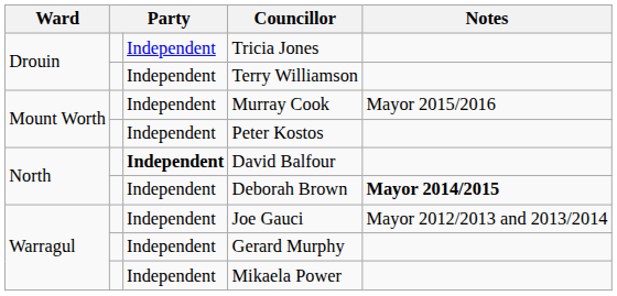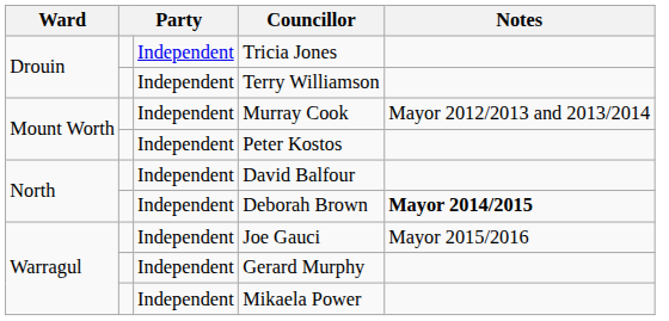 <table class="wikitable">
 <tr>
 <th>Ward</th>
 <th colspan="2">Party</th>
 <th>Councillor</th>
 <th>Notes</th>
 </tr>
 <tr>
 <td rowspan="2">Drouin</td>
 <td> </td>
 <td><a href='#'>Independent</a></td>
 <td>Tricia Jones</td>
 <td></td>
 </tr>
 <tr>
 <td> </td>
 <td>Independent</td>
 <td>Terry Williamson</td>
 <td></td>
 </tr>
 <tr>
 <td rowspan="2">Mount Worth</td>
 <td> </td>
 <td>Independent</td>
 <td>Murray Cook</td>
-<td>Mayor 2015/2016</td>
+<td>Mayor 2012/2013 and 2013/2014</td>
 </tr>
 <tr>
 <td> </td>
 <td>Independent</td>
 <td>Peter Kostos</td>
 <td></td>
 </tr>
 <tr>
 <td rowspan="2">North</td>
 <td> </td>
-<td><strong>Independent</strong></td>
+<td>Independent</td>
 <td>David Balfour</td>
 <td></td>
 </tr>
 <tr>
 <td> </td>
 <td>Independent</td>
 <td>Deborah Brown</td>
 <td><strong>Mayor 2014/2015</strong></td>
 </tr>
 <tr>
 <td rowspan="3">Warragul</td>
 <td> </td>
 <td>Independent</td>
 <td>Joe Gauci</td>
-<td>Mayor 2012/2013 and 2013/2014</td>
+<td>Mayor 2015/2016</td>
 </tr>
 <tr>
 <td> </td>
 <td>Independent</td>
 <td>Gerard Murphy</td>
 <td></td>
 </tr>
 <tr>
 <td> </td>
 <td>Independent</td>
 <td>Mikaela Power</td>
 <td></td>
 </tr>
 </table>
